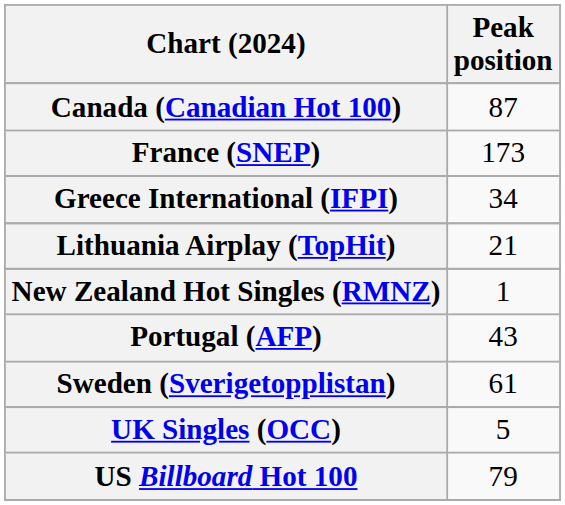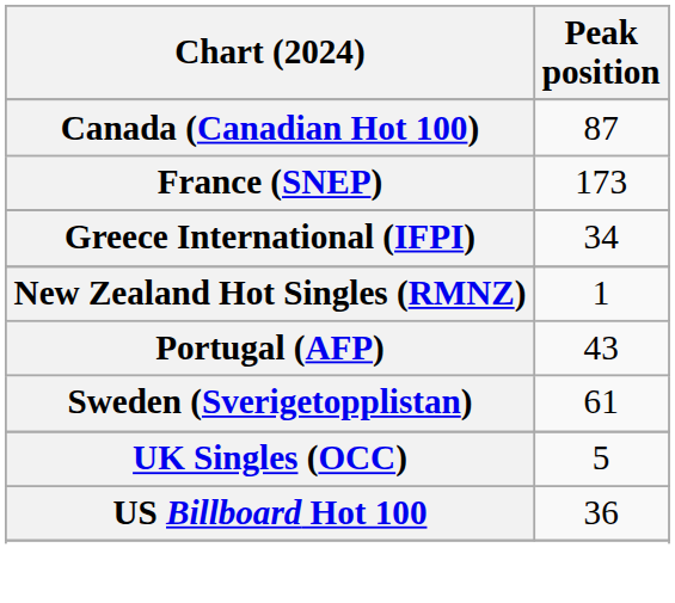 <table class="wikitable sortable plainrowheaders" style="text-align:center">
 <tr>
 <th scope="col">Chart (2024)</th>
 <th scope="col">Peak<br>position</th>
 </tr>
 <tr>
 </tr>
 <tr>
 <th scope="row">Canada (<a href='#'>Canadian Hot 100</a>)</th>
 <td>87</td>
 </tr>
 <tr>
 <th scope="row">France (<a href='#'>SNEP</a>)</th>
 <td>173</td>
 </tr>
 <tr>
 </tr>
 <tr>
 </tr>
 <tr>
 <th scope="row">Greece International (<a href='#'>IFPI</a>)</th>
 <td>34</td>
 </tr>
 <tr>
 </tr>
 <tr>
-<th scope="row">Lithuania Airplay (<a href='#'>TopHit</a>)</th>
-<td>21</td>
-</tr>
-<tr>
 </tr>
 <tr>
 <th scope="row">New Zealand Hot Singles (<a href='#'>RMNZ</a>)</th>
 <td>1</td>
 </tr>
 <tr>
 <th scope="row">Portugal (<a href='#'>AFP</a>)</th>
 <td>43</td>
 </tr>
 <tr>
 <th scope="row">Sweden (<a href='#'>Sverigetopplistan</a>)</th>
 <td>61</td>
 </tr>
 <tr>
 </tr>
 <tr>
 <th scope="row"><a href='#'>UK Singles</a> (<a href='#'>OCC</a>)</th>
 <td>5</td>
 </tr>
 <tr>
 <th scope="row">US <a href='#'><em>Billboard</em> Hot 100</a></th>
-<td>79</td>
+<td>36</td>
 </tr>
 <tr>
 </tr>
 <tr>
 </tr>
 </table>
